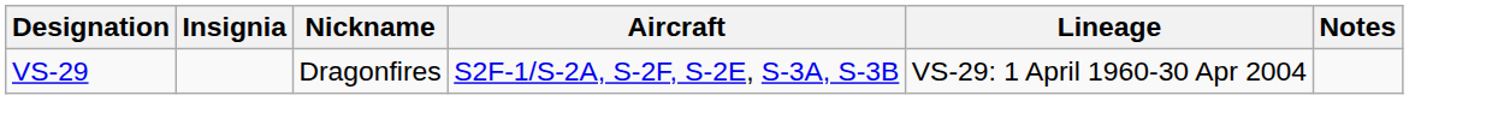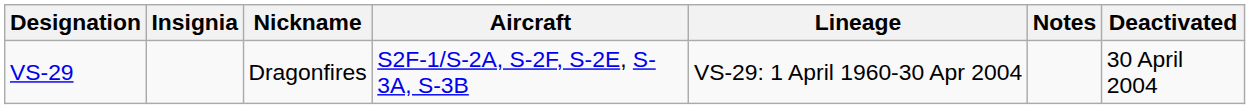 <table class="wikitable">
 <tr>
 <th>Designation</th>
 <th>Insignia</th>
 <th>Nickname</th>
 <th>Aircraft</th>
 <th>Lineage</th>
 <th>Notes</th>
+<th>Deactivated</th>
 </tr>
 <tr>
 <td><a href='#'>VS-29</a></td>
 <td></td>
 <td>Dragonfires</td>
 <td><a href='#'>S2F-1/S-2A, S-2F, S-2E</a>, <a href='#'>S-3A, S-3B</a></td>
 <td style="white-space: nowrap;">VS-29: 1 April 1960-30 Apr 2004</td>
 <td></td>
+<td>30 April 2004</td>
 </tr>
 </table>
